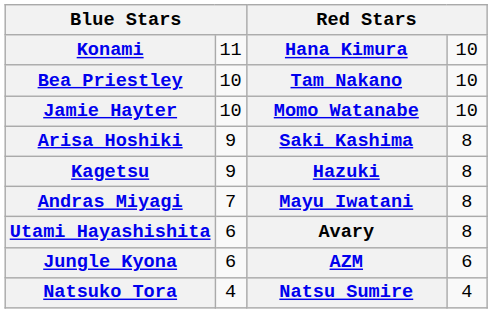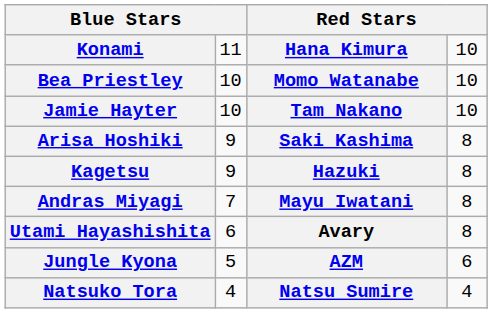 <table class="wikitable" style="margin: 1em auto 1em auto;text-align:center">
 <tr>
 <th colspan="2" style="width:50%">Blue Stars</th>
 <th colspan="2" style="width:50%">Red Stars</th>
 </tr>
 <tr>
 <th><a href='#'>Konami</a></th>
 <td>11</td>
 <th><a href='#'>Hana Kimura</a></th>
 <td>10</td>
 </tr>
 <tr>
 <th><a href='#'>Bea Priestley</a></th>
 <td>10</td>
-<th><a href='#'>Tam Nakano</a></th>
+<th><a href='#'>Momo Watanabe</a></th>
 <td>10</td>
 </tr>
 <tr>
 <th><a href='#'>Jamie Hayter</a></th>
 <td>10</td>
-<th><a href='#'>Momo Watanabe</a></th>
+<th><a href='#'>Tam Nakano</a></th>
 <td>10</td>
 </tr>
 <tr>
 <th><a href='#'>Arisa Hoshiki</a></th>
 <td>9</td>
 <th><a href='#'>Saki Kashima</a></th>
 <td>8</td>
 </tr>
 <tr>
 <th><a href='#'>Kagetsu</a></th>
 <td>9</td>
 <th><a href='#'>Hazuki</a></th>
 <td>8</td>
 </tr>
 <tr>
 <th><a href='#'>Andras Miyagi</a></th>
 <td>7</td>
 <th><a href='#'>Mayu Iwatani</a></th>
 <td>8</td>
 </tr>
 <tr>
 <th><a href='#'>Utami Hayashishita</a></th>
 <td>6</td>
 <th>Avary</th>
 <td>8</td>
 </tr>
 <tr>
 <th><a href='#'>Jungle Kyona</a></th>
-<td>6</td>
+<td>5</td>
 <th><a href='#'>AZM</a></th>
 <td>6</td>
 </tr>
 <tr>
 <th><a href='#'>Natsuko Tora</a></th>
 <td>4</td>
 <th><a href='#'>Natsu Sumire</a></th>
 <td>4</td>
 </tr>
 </table>
